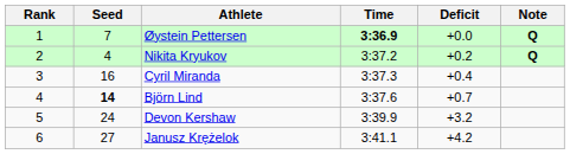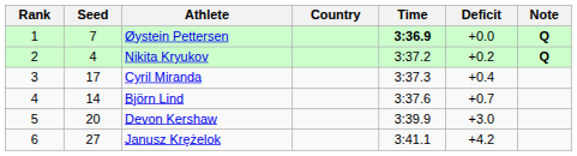 <table class="wikitable sortable" style="text-align:center" width=55%>
 <tr>
 <th>Rank</th>
 <th>Seed</th>
 <th>Athlete</th>
+<th>Country</th>
 <th>Time</th>
 <th>Deficit</th>
 <th>Note</th>
 </tr>
 <tr bgcolor="#ccffcc">
 <td>1</td>
 <td>7</td>
 <td align="left"><a href='#'>Øystein Pettersen</a></td>
+<td align="left"></td>
 <td><strong>3:36.9</strong></td>
 <td>+0.0</td>
 <td><strong>Q</strong></td>
 </tr>
 <tr bgcolor="#ccffcc">
 <td>2</td>
 <td>4</td>
 <td align="left"><a href='#'>Nikita Kryukov</a></td>
+<td align="left"></td>
 <td>3:37.2</td>
 <td>+0.2</td>
 <td><strong>Q</strong></td>
 </tr>
 <tr>
 <td>3</td>
-<td>16</td>
+<td>17</td>
 <td align="left"><a href='#'>Cyril Miranda</a></td>
+<td align="left"></td>
 <td>3:37.3</td>
 <td>+0.4</td>
 <td></td>
 </tr>
 <tr>
 <td>4</td>
-<td><strong>14</strong></td>
+<td>14</td>
 <td align="left"><a href='#'>Björn Lind</a></td>
+<td align="left"></td>
 <td>3:37.6</td>
 <td>+0.7</td>
 <td></td>
 </tr>
 <tr>
 <td>5</td>
-<td>24</td>
+<td>20</td>
 <td align="left"><a href='#'>Devon Kershaw</a></td>
+<td align="left"></td>
 <td>3:39.9</td>
-<td>+3.2</td>
+<td>+3.0</td>
 <td></td>
 </tr>
 <tr>
 <td>6</td>
 <td>27</td>
 <td align="left"><a href='#'>Janusz Krężelok</a></td>
+<td align="left"></td>
 <td>3:41.1</td>
 <td>+4.2</td>
 <td></td>
 </tr>
 </table>
